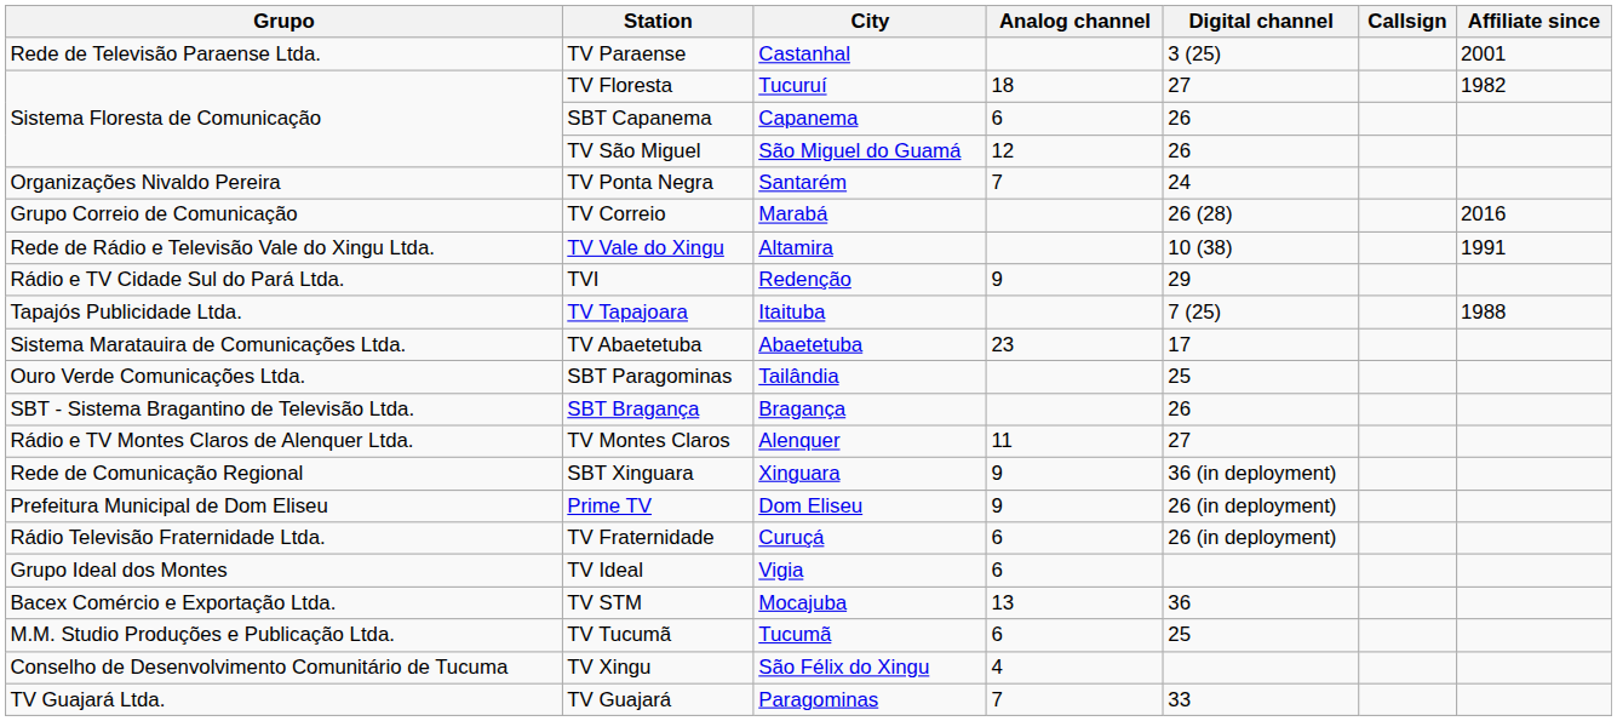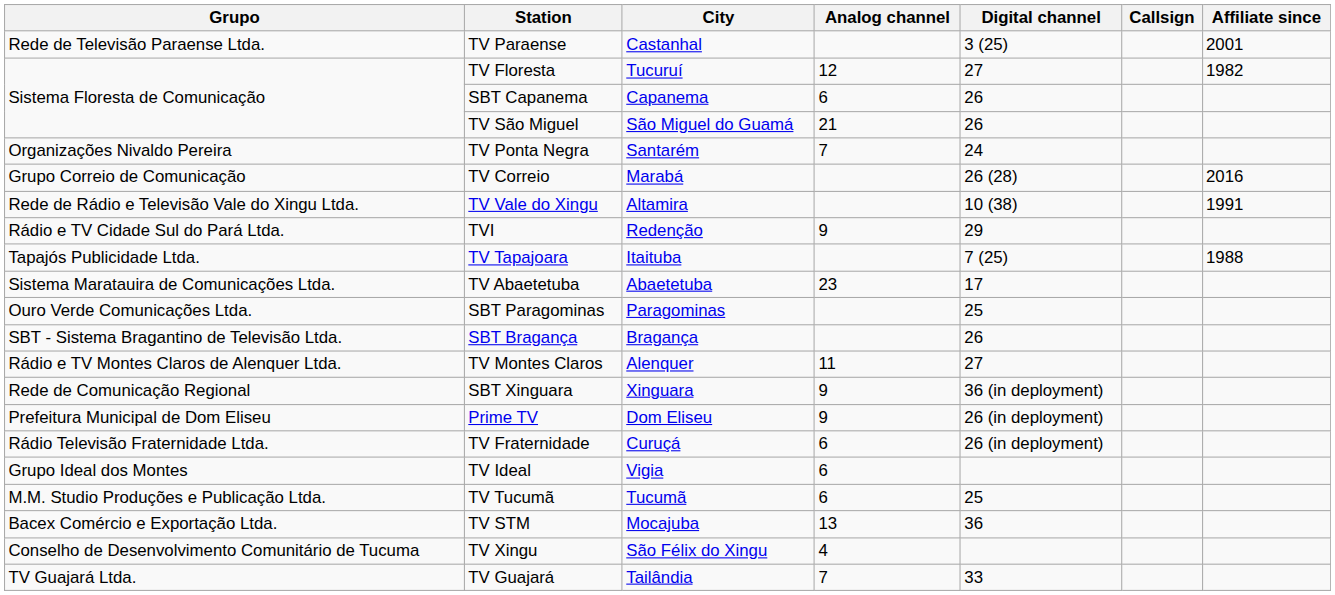 <table class = "wikitable" style = "width: 100%">
 <tr>
 <th>Grupo</th>
 <th>Station</th>
 <th>City</th>
 <th>Analog channel</th>
 <th>Digital channel</th>
 <th>Callsign</th>
 <th>Affiliate since</th>
 </tr>
 <tr>
 <td>Rede de Televisão Paraense Ltda.</td>
 <td>TV Paraense</td>
 <td><a href='#'>Castanhal</a></td>
 <td></td>
 <td>3 (25)</td>
 <td></td>
 <td>2001</td>
 </tr>
 <tr>
 <td rowspan = 3>Sistema Floresta de Comunicação</td>
 <td>TV Floresta</td>
 <td><a href='#'>Tucuruí</a></td>
-<td>18</td>
+<td>12</td>
 <td>27</td>
 <td></td>
 <td>1982</td>
 </tr>
 <tr>
 <td>SBT Capanema</td>
 <td><a href='#'>Capanema</a></td>
 <td>6</td>
 <td>26</td>
 <td></td>
 <td></td>
 </tr>
 <tr>
 <td>TV São Miguel</td>
 <td><a href='#'>São Miguel do Guamá</a></td>
-<td>12</td>
+<td>21</td>
 <td>26</td>
 <td></td>
 <td></td>
 </tr>
 <tr>
 <td>Organizações Nivaldo Pereira</td>
 <td>TV Ponta Negra</td>
 <td><a href='#'>Santarém</a></td>
 <td>7</td>
 <td>24</td>
 <td></td>
 <td></td>
 </tr>
 <tr>
 <td>Grupo Correio de Comunicação</td>
 <td>TV Correio</td>
 <td><a href='#'>Marabá</a></td>
 <td></td>
 <td>26 (28)</td>
 <td></td>
 <td>2016</td>
 </tr>
 <tr>
 <td>Rede de Rádio e Televisão Vale do Xingu Ltda.</td>
 <td><a href='#'>TV Vale do Xingu</a></td>
 <td><a href='#'>Altamira</a></td>
 <td></td>
 <td>10 (38)</td>
 <td></td>
 <td>1991</td>
 </tr>
 <tr>
 <td>Rádio e TV Cidade Sul do Pará Ltda.</td>
 <td>TVI</td>
 <td><a href='#'>Redenção</a></td>
 <td>9</td>
 <td>29</td>
 <td></td>
 <td></td>
 </tr>
 <tr>
 <td>Tapajós Publicidade Ltda.</td>
 <td><a href='#'>TV Tapajoara</a></td>
 <td><a href='#'>Itaituba</a></td>
 <td></td>
 <td>7 (25)</td>
 <td></td>
 <td>1988</td>
 </tr>
 <tr>
 <td>Sistema Maratauira de Comunicações Ltda.</td>
 <td>TV Abaetetuba</td>
 <td><a href='#'>Abaetetuba</a></td>
 <td>23</td>
 <td>17</td>
 <td></td>
 <td></td>
 </tr>
 <tr>
 <td>Ouro Verde Comunicações Ltda.</td>
 <td>SBT Paragominas</td>
-<td><a href='#'>Tailândia</a></td>
+<td><a href='#'>Paragominas</a></td>
 <td></td>
 <td>25</td>
 <td></td>
 <td></td>
 </tr>
 <tr>
 <td>SBT - Sistema Bragantino de Televisão Ltda.</td>
 <td><a href='#'>SBT Bragança</a></td>
 <td><a href='#'>Bragança</a></td>
 <td></td>
 <td>26</td>
 <td></td>
 <td></td>
 </tr>
 <tr>
 <td>Rádio e TV Montes Claros de Alenquer Ltda.</td>
 <td>TV Montes Claros</td>
 <td><a href='#'>Alenquer</a></td>
 <td>11</td>
 <td>27</td>
 <td></td>
 <td></td>
 </tr>
 <tr>
 <td>Rede de Comunicação Regional</td>
 <td>SBT Xinguara</td>
 <td><a href='#'>Xinguara</a></td>
 <td>9</td>
 <td>36 (in deployment)</td>
 <td></td>
 <td></td>
 </tr>
 <tr>
 <td>Prefeitura Municipal de Dom Eliseu</td>
 <td><a href='#'>Prime TV</a></td>
 <td><a href='#'>Dom Eliseu</a></td>
 <td>9</td>
 <td>26 (in deployment)</td>
 <td></td>
 <td></td>
 </tr>
 <tr>
 <td>Rádio Televisão Fraternidade Ltda.</td>
 <td>TV Fraternidade</td>
 <td><a href='#'>Curuçá</a></td>
 <td>6</td>
 <td>26 (in deployment)</td>
 <td></td>
 <td></td>
 </tr>
 <tr>
 <td>Grupo Ideal dos Montes</td>
 <td>TV Ideal</td>
 <td><a href='#'>Vigia</a></td>
 <td>6</td>
 <td></td>
 <td></td>
 <td></td>
 </tr>
 <tr>
+<td>M.M. Studio Produções e Publicação Ltda.</td>
+<td>TV Tucumã</td>
+<td><a href='#'>Tucumã</a></td>
+<td>6</td>
+<td>25</td>
+<td></td>
+<td></td>
+</tr>
+<tr>
 <td>Bacex Comércio e Exportação Ltda.</td>
 <td>TV STM</td>
 <td><a href='#'>Mocajuba</a></td>
 <td>13</td>
 <td>36</td>
-<td></td>
-<td></td>
-</tr>
-<tr>
-<td>M.M. Studio Produções e Publicação Ltda.</td>
-<td>TV Tucumã</td>
-<td><a href='#'>Tucumã</a></td>
-<td>6</td>
-<td>25</td>
 <td></td>
 <td></td>
 </tr>
 <tr>
 <td>Conselho de Desenvolvimento Comunitário de Tucuma</td>
 <td>TV Xingu</td>
 <td><a href='#'>São Félix do Xingu</a></td>
 <td>4</td>
 <td></td>
 <td></td>
 <td></td>
 </tr>
 <tr>
 <td>TV Guajará Ltda.</td>
 <td>TV Guajará</td>
-<td><a href='#'>Paragominas</a></td>
+<td><a href='#'>Tailândia</a></td>
 <td>7</td>
 <td>33</td>
 <td></td>
 <td></td>
 </tr>
 </table>
